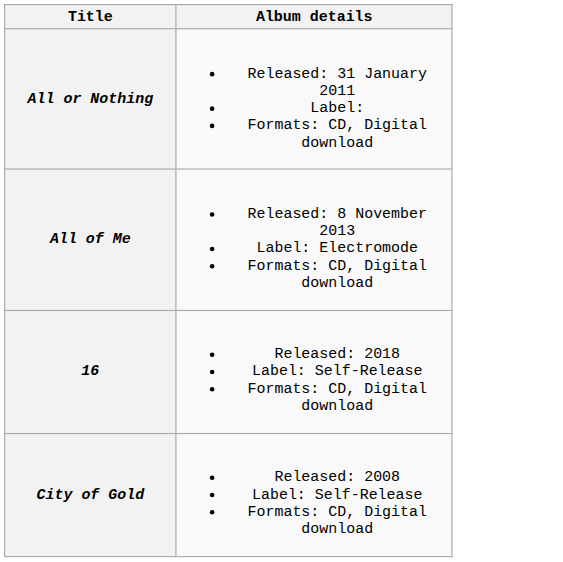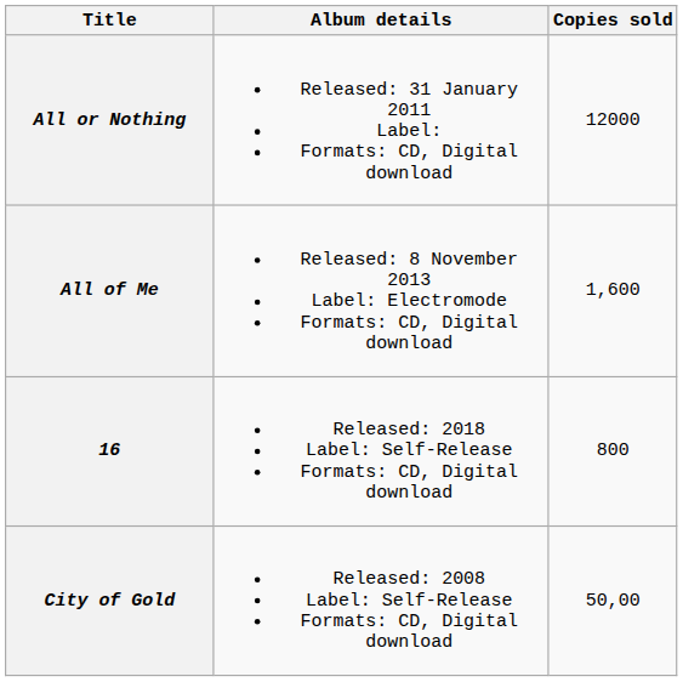 <table class="wikitable plainrowheaders" style="text-align:center;">
 <tr>
 <th scope="col" style="width:11em;">Title</th>
 <th scope="col" style="width:18em;">Album details</th>
+<th>Copies sold</th>
 </tr>
 <tr>
 <th scope="row"><em>All or Nothing</em></th>
 <td><br><ul><li>Released: 31 January 2011</li><li>Label:</li><li>Formats: CD, Digital download</li></ul></td>
+<td>12000</td>
 </tr>
 <tr>
 <th scope="row"><em>All of Me</em></th>
 <td><br><ul><li>Released: 8 November 2013</li><li>Label: Electromode</li><li>Formats: CD, Digital download</li></ul></td>
+<td>1,600</td>
 </tr>
 <tr>
 <th scope="row"><em>16</em></th>
 <td><br><ul><li>Released: 2018</li><li>Label: Self-Release</li><li>Formats: CD, Digital download</li></ul></td>
+<td>800</td>
 </tr>
 <tr>
 <th scope="row"><em>City of Gold</em></th>
 <td><br><ul><li>Released: 2008</li><li>Label: Self-Release</li><li>Formats: CD, Digital download</li></ul></td>
+<td>50,00</td>
 </tr>
 </table>
